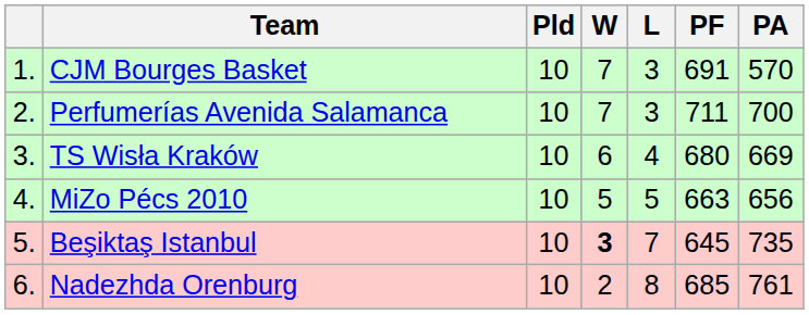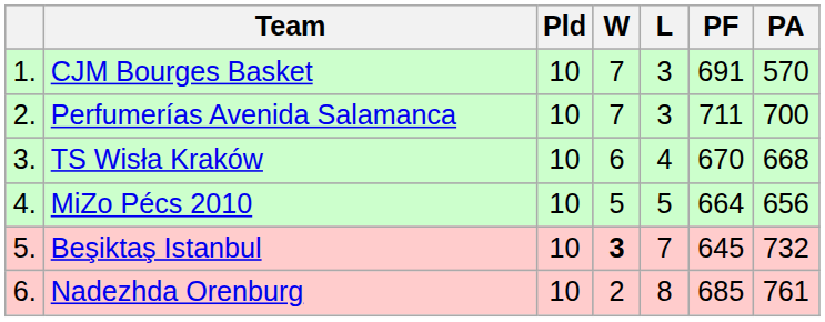 <table class=wikitable style="text-align:center">
 <tr>
 <th width=15></th>
 <th width=275>Team</th>
 <th width=20>Pld</th>
 <th width=20>W</th>
 <th width=20>L</th>
 <th width=30>PF</th>
 <th width=30>PA</th>
 </tr>
 <tr style="background: #ccffcc;">
 <td>1.</td>
 <td align=left> <a href='#'>CJM Bourges Basket</a></td>
 <td>10</td>
 <td>7</td>
 <td>3</td>
 <td>691</td>
 <td>570</td>
 </tr>
 <tr style="background: #ccffcc;">
 <td>2.</td>
 <td align=left> <a href='#'>Perfumerías Avenida Salamanca</a></td>
 <td>10</td>
 <td>7</td>
 <td>3</td>
 <td>711</td>
 <td>700</td>
 </tr>
 <tr style="background: #ccffcc;">
 <td>3.</td>
 <td align=left> <a href='#'>TS Wisła Kraków</a></td>
 <td>10</td>
 <td>6</td>
 <td>4</td>
-<td>680</td>
-<td>669</td>
+<td>670</td>
+<td>668</td>
 </tr>
 <tr style="background: #ccffcc;">
 <td>4.</td>
 <td align=left> <a href='#'>MiZo Pécs 2010</a></td>
 <td>10</td>
 <td>5</td>
 <td>5</td>
-<td>663</td>
+<td>664</td>
 <td>656</td>
 </tr>
 <tr style="background: #ffcccc;">
 <td>5.</td>
 <td align=left> <a href='#'>Beşiktaş Istanbul</a></td>
 <td>10</td>
 <td><strong>3</strong></td>
 <td>7</td>
 <td>645</td>
-<td>735</td>
+<td>732</td>
 </tr>
 <tr style="background: #ffcccc;">
 <td>6.</td>
 <td align=left> <a href='#'>Nadezhda Orenburg</a></td>
 <td>10</td>
 <td>2</td>
 <td>8</td>
 <td>685</td>
 <td>761</td>
 </tr>
 </table>
